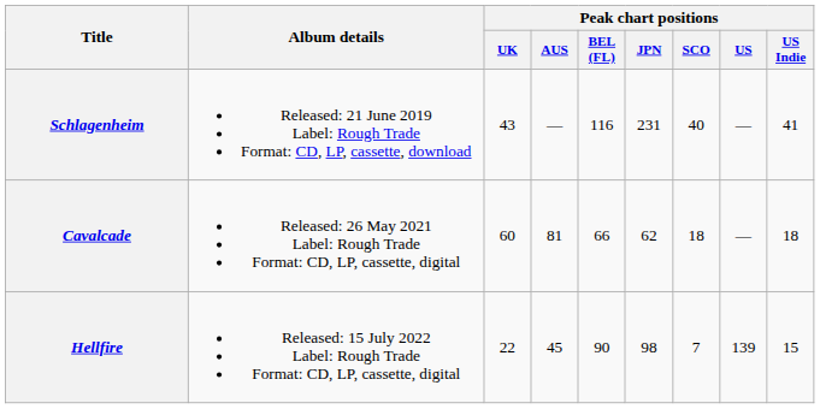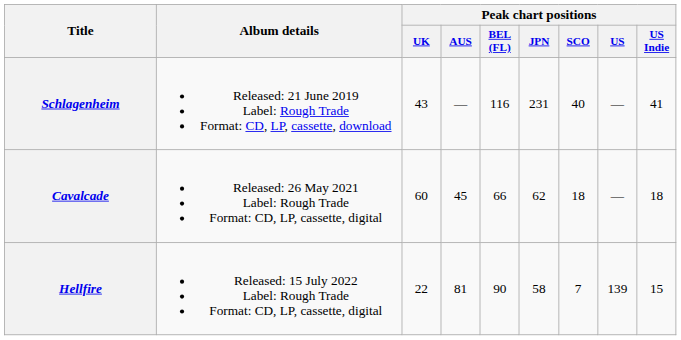 <table class="wikitable plainrowheaders" style="text-align:center;">
 <tr>
 <th scope="col" rowspan="2" style="width:11em;">Title</th>
 <th scope="col" rowspan="2" style="width:18em;">Album details</th>
 <th scope="col" colspan="7">Peak chart positions</th>
 </tr>
 <tr>
 <th scope="col" style="width:3em;font-size:85%;"><a href='#'>UK</a><br></th>
 <th scope="col" style="width:3em;font-size:85%;"><a href='#'>AUS</a><br></th>
 <th scope="col" style="width:3em;font-size:85%;"><a href='#'>BEL<br>(FL)</a><br></th>
 <th scope="col" style="width:3em;font-size:85%;"><a href='#'>JPN</a><br></th>
 <th scope="col" style="width:3em;font-size:85%;"><a href='#'>SCO</a><br></th>
 <th scope="col" style="width:3em;font-size:85%;"><a href='#'>US</a><br></th>
 <th scope="col" style="width:3em;font-size:85%;"><a href='#'>US<br>Indie</a><br></th>
 </tr>
 <tr>
 <th scope="row"><em><a href='#'>Schlagenheim</a></em></th>
 <td><br><ul><li>Released: 21 June 2019</li><li>Label: <a href='#'>Rough Trade</a></li><li>Format: <a href='#'>CD</a>, <a href='#'>LP</a>, <a href='#'>cassette</a>, <a href='#'>download</a></li></ul></td>
 <td>43</td>
 <td>—</td>
 <td>116</td>
 <td>231</td>
 <td>40</td>
 <td>—</td>
 <td>41</td>
 </tr>
 <tr>
 <th scope="row"><em><a href='#'>Cavalcade</a></em></th>
 <td><br><ul><li>Released: 26 May 2021</li><li>Label: Rough Trade</li><li>Format: CD, LP, cassette, digital</li></ul></td>
 <td>60</td>
-<td>81</td>
+<td>45<br></td>
 <td>66</td>
 <td>62</td>
 <td>18</td>
 <td>—</td>
 <td>18</td>
 </tr>
 <tr>
 <th scope="row"><em><a href='#'>Hellfire</a></em></th>
 <td><br><ul><li>Released: 15 July 2022</li><li>Label: Rough Trade</li><li>Format: CD, LP, cassette, digital</li></ul></td>
 <td>22</td>
-<td>45<br></td>
+<td>81</td>
 <td>90</td>
-<td>98</td>
+<td>58</td>
 <td>7</td>
 <td>139</td>
 <td>15</td>
 </tr>
 </table>
